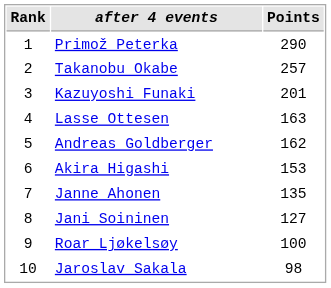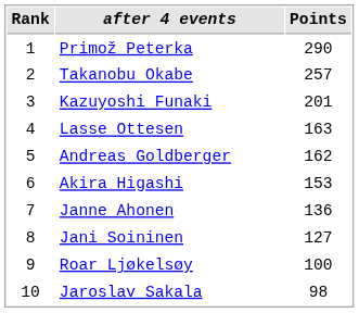 <table cellspacing="1" cellpadding="3" style="border:1px solid #AAAAAA;font-size:86%">
 <tr bgcolor="#E4E4E4">
 <th style="border-bottom:1px solid #AAAAAA" width=10>Rank</th>
 <th style="border-bottom:1px solid #AAAAAA" width=155><em>after 4 events</em></th>
 <th style="border-bottom:1px solid #AAAAAA" width=40>Points</th>
 </tr>
 <tr>
 <td align=center>1</td>
 <td> <a href='#'>Primož Peterka</a></td>
 <td align=center>290</td>
 </tr>
 <tr>
 <td align=center>2</td>
 <td> <a href='#'>Takanobu Okabe</a></td>
 <td align=center>257</td>
 </tr>
 <tr>
 <td align=center>3</td>
 <td> <a href='#'>Kazuyoshi Funaki</a></td>
 <td align=center>201</td>
 </tr>
 <tr>
 <td align=center>4</td>
 <td> <a href='#'>Lasse Ottesen</a></td>
 <td align=center>163</td>
 </tr>
 <tr>
 <td align=center>5</td>
 <td> <a href='#'>Andreas Goldberger</a></td>
 <td align=center>162</td>
 </tr>
 <tr>
 <td align=center>6</td>
 <td> <a href='#'>Akira Higashi</a></td>
 <td align=center>153</td>
 </tr>
 <tr>
 <td align=center>7</td>
 <td> <a href='#'>Janne Ahonen</a></td>
-<td align=center>135</td>
+<td align=center>136</td>
 </tr>
 <tr>
 <td align=center>8</td>
 <td> <a href='#'>Jani Soininen</a></td>
 <td align=center>127</td>
 </tr>
 <tr>
 <td align=center>9</td>
 <td> <a href='#'>Roar Ljøkelsøy</a></td>
 <td align=center>100</td>
 </tr>
 <tr>
 <td align=center>10</td>
 <td> <a href='#'>Jaroslav Sakala</a></td>
 <td align=center>98</td>
 </tr>
 </table>
